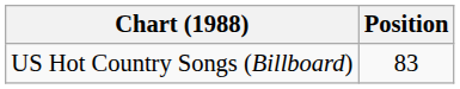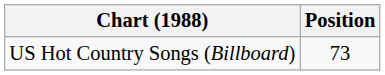 <table class="wikitable">
 <tr>
 <th>Chart (1988)</th>
 <th>Position</th>
 </tr>
 <tr>
 <td>US Hot Country Songs (<em>Billboard</em>)</td>
-<td align="center">83</td>
+<td align="center">73</td>
 </tr>
 </table>
